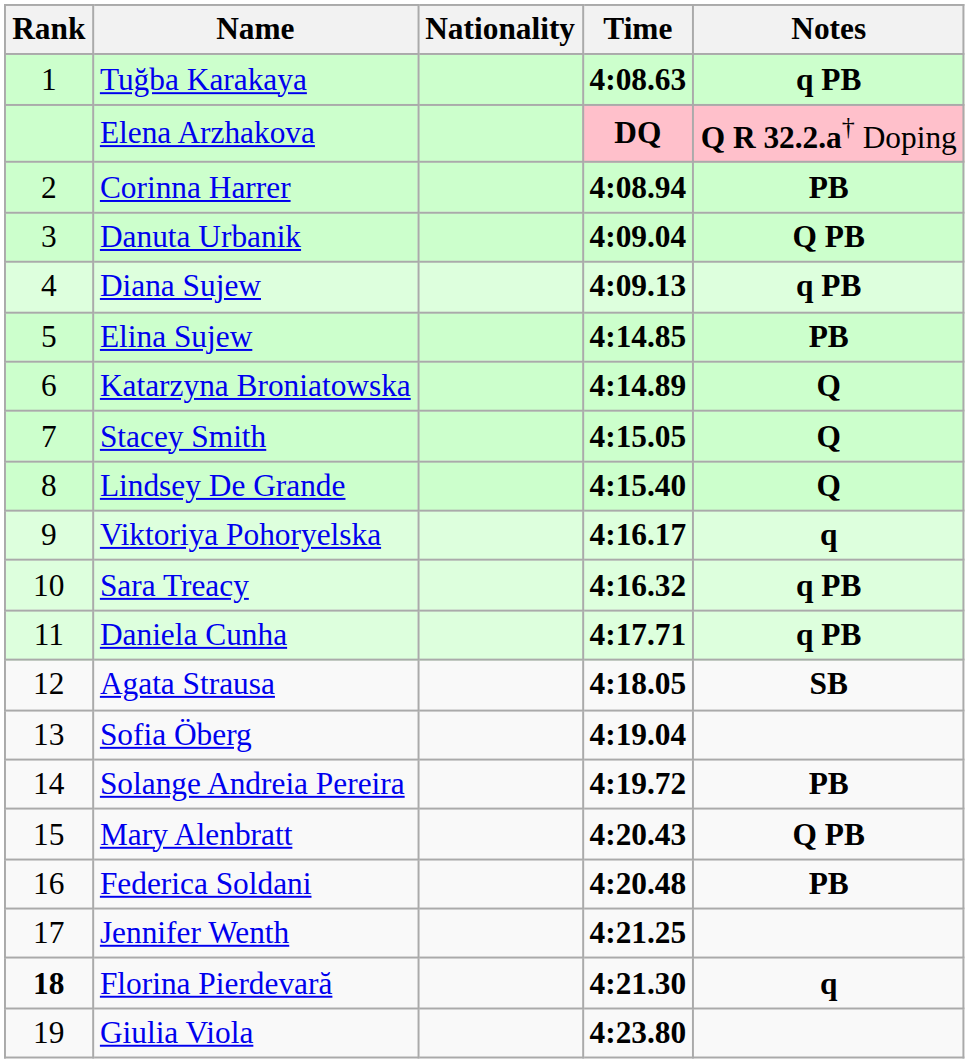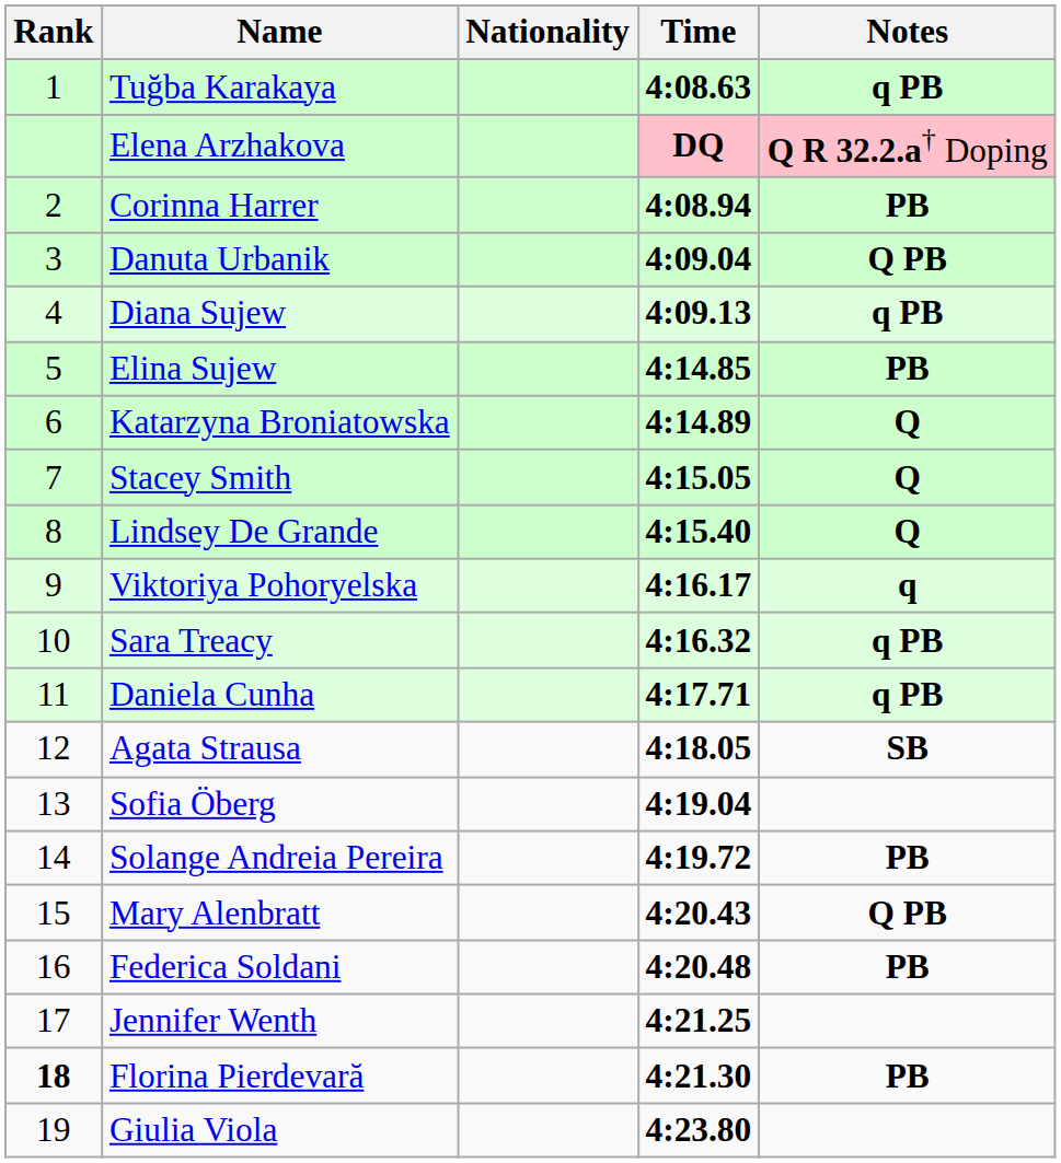 <table class="wikitable sortable" style="text-align:center">
 <tr>
 <th>Rank</th>
 <th>Name</th>
 <th>Nationality</th>
 <th>Time</th>
 <th>Notes</th>
 </tr>
 <tr bgcolor=ccffcc>
 <td>1</td>
 <td align=left><a href='#'>Tuğba Karakaya</a></td>
 <td align=left></td>
 <td><strong>4:08.63</strong></td>
 <td><strong>q PB</strong></td>
 </tr>
 <tr bgcolor=ccffcc>
 <td></td>
 <td align=left><a href='#'>Elena Arzhakova</a></td>
 <td align=left></td>
 <td bgcolor=pink><strong>DQ</strong></td>
 <td bgcolor=pink><strong>Q R 32.2.a</strong><sup>†</sup> Doping</td>
 </tr>
 <tr bgcolor=ccffcc>
 <td>2</td>
 <td align=left><a href='#'>Corinna Harrer</a></td>
 <td align=left></td>
 <td><strong>4:08.94</strong></td>
 <td><strong>PB</strong></td>
 </tr>
 <tr bgcolor=ccffcc>
 <td>3</td>
 <td align=left><a href='#'>Danuta Urbanik</a></td>
 <td align=left></td>
 <td><strong>4:09.04</strong></td>
 <td><strong>Q PB</strong></td>
 </tr>
 <tr bgcolor=ddffdd>
 <td>4</td>
 <td align=left><a href='#'>Diana Sujew</a></td>
 <td align=left></td>
 <td><strong>4:09.13</strong></td>
 <td><strong>q PB</strong></td>
 </tr>
 <tr bgcolor=ccffcc>
 <td>5</td>
 <td align=left><a href='#'>Elina Sujew</a></td>
 <td align=left></td>
 <td><strong>4:14.85</strong></td>
 <td><strong>PB</strong></td>
 </tr>
 <tr bgcolor=ccffcc>
 <td>6</td>
 <td align=left><a href='#'>Katarzyna Broniatowska</a></td>
 <td align=left></td>
 <td><strong>4:14.89</strong></td>
 <td><strong>Q</strong></td>
 </tr>
 <tr bgcolor=ccffcc>
 <td>7</td>
 <td align=left><a href='#'>Stacey Smith</a></td>
 <td align=left></td>
 <td><strong>4:15.05</strong></td>
 <td><strong>Q</strong></td>
 </tr>
 <tr bgcolor=ccffcc>
 <td>8</td>
 <td align=left><a href='#'>Lindsey De Grande</a></td>
 <td align=left></td>
 <td><strong>4:15.40</strong></td>
 <td><strong>Q</strong></td>
 </tr>
 <tr bgcolor=ddffdd>
 <td>9</td>
 <td align=left><a href='#'>Viktoriya Pohoryelska</a></td>
 <td align=left></td>
 <td><strong>4:16.17</strong></td>
 <td><strong>q</strong></td>
 </tr>
 <tr bgcolor=ddffdd>
 <td>10</td>
 <td align=left><a href='#'>Sara Treacy</a></td>
 <td align=left></td>
 <td><strong>4:16.32</strong></td>
 <td><strong>q PB</strong></td>
 </tr>
 <tr bgcolor=ddffdd>
 <td>11</td>
 <td align=left><a href='#'>Daniela Cunha</a></td>
 <td align=left></td>
 <td><strong>4:17.71</strong></td>
 <td><strong>q PB</strong></td>
 </tr>
 <tr>
 <td>12</td>
 <td align=left><a href='#'>Agata Strausa</a></td>
 <td align=left></td>
 <td><strong>4:18.05</strong></td>
 <td><strong>SB</strong></td>
 </tr>
 <tr>
 <td>13</td>
 <td align=left><a href='#'>Sofia Öberg</a></td>
 <td align=left></td>
 <td><strong>4:19.04</strong></td>
 <td></td>
 </tr>
 <tr>
 <td>14</td>
 <td align=left><a href='#'>Solange Andreia Pereira</a></td>
 <td align=left></td>
 <td><strong>4:19.72</strong></td>
 <td><strong>PB</strong></td>
 </tr>
 <tr>
 <td>15</td>
 <td align=left><a href='#'>Mary Alenbratt</a></td>
 <td align=left></td>
 <td><strong>4:20.43</strong></td>
 <td><strong>Q PB</strong></td>
 </tr>
 <tr>
 <td>16</td>
 <td align=left><a href='#'>Federica Soldani</a></td>
 <td align=left></td>
 <td><strong>4:20.48</strong></td>
 <td><strong>PB</strong></td>
 </tr>
 <tr>
 <td>17</td>
 <td align=left><a href='#'>Jennifer Wenth</a></td>
 <td align=left></td>
 <td><strong>4:21.25</strong></td>
 <td></td>
 </tr>
 <tr>
 <td><strong>18</strong></td>
 <td align=left><a href='#'>Florina Pierdevară</a></td>
 <td align=left></td>
 <td><strong>4:21.30</strong></td>
-<td><strong>q</strong></td>
+<td><strong>PB</strong></td>
 </tr>
 <tr>
 <td>19</td>
 <td align=left><a href='#'>Giulia Viola</a></td>
 <td align=left></td>
 <td><strong>4:23.80</strong></td>
 <td></td>
 </tr>
 </table>
